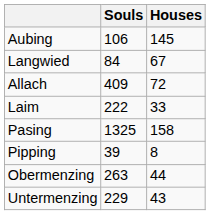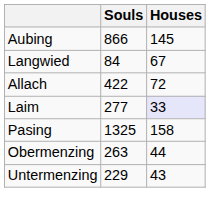 <table class="wikitable float-left">
 <tr>
 <th></th>
 <th>Souls</th>
 <th>Houses</th>
 </tr>
 <tr>
 <td>Aubing</td>
-<td>106</td>
+<td>866</td>
 <td>145</td>
 </tr>
 <tr>
 <td>Langwied</td>
 <td>84</td>
 <td>67</td>
 </tr>
 <tr>
 <td>Allach</td>
-<td>409</td>
+<td>422</td>
 <td>72</td>
 </tr>
 <tr>
 <td>Laim</td>
-<td>222</td>
-<td>33</td>
+<td>277</td>
+<td style="background: lavender;">33</td>
 </tr>
 <tr>
 <td>Pasing</td>
 <td>1325</td>
 <td>158</td>
-</tr>
-<tr>
-<td>Pipping</td>
-<td>39</td>
-<td>8</td>
 </tr>
 <tr>
 <td>Obermenzing</td>
 <td>263</td>
 <td>44</td>
 </tr>
 <tr>
 <td>Untermenzing</td>
 <td>229</td>
 <td>43</td>
 </tr>
 </table>
